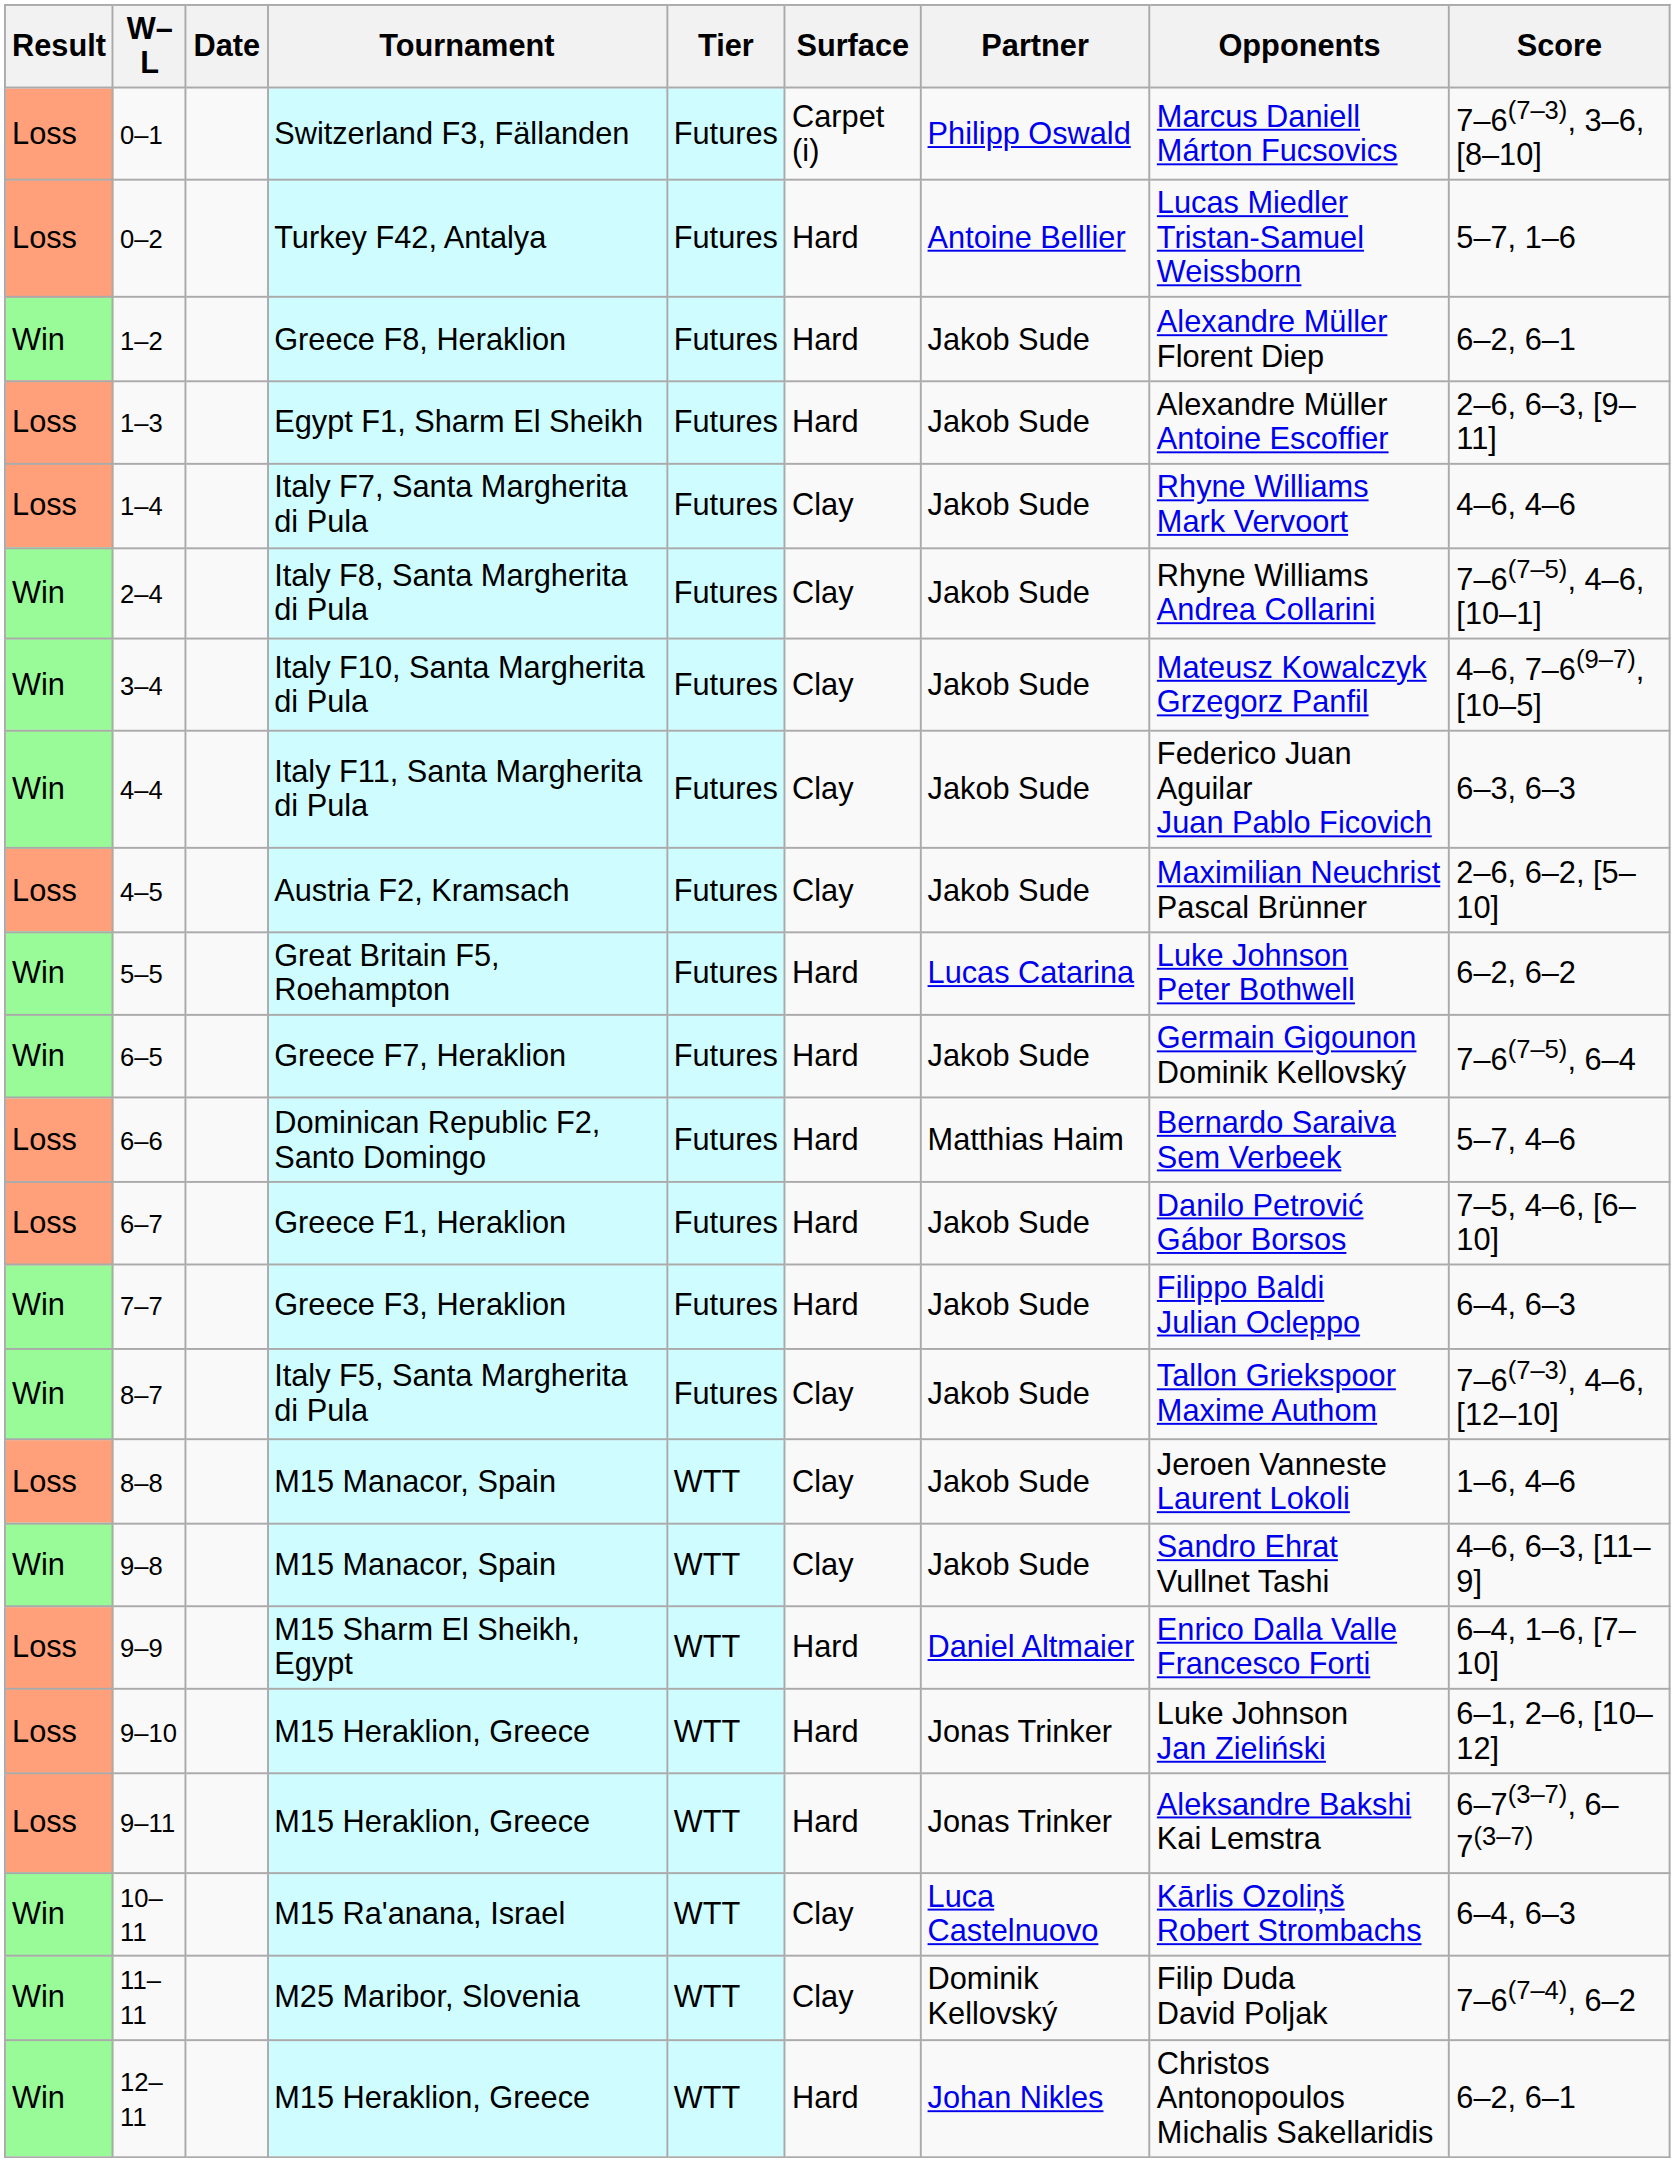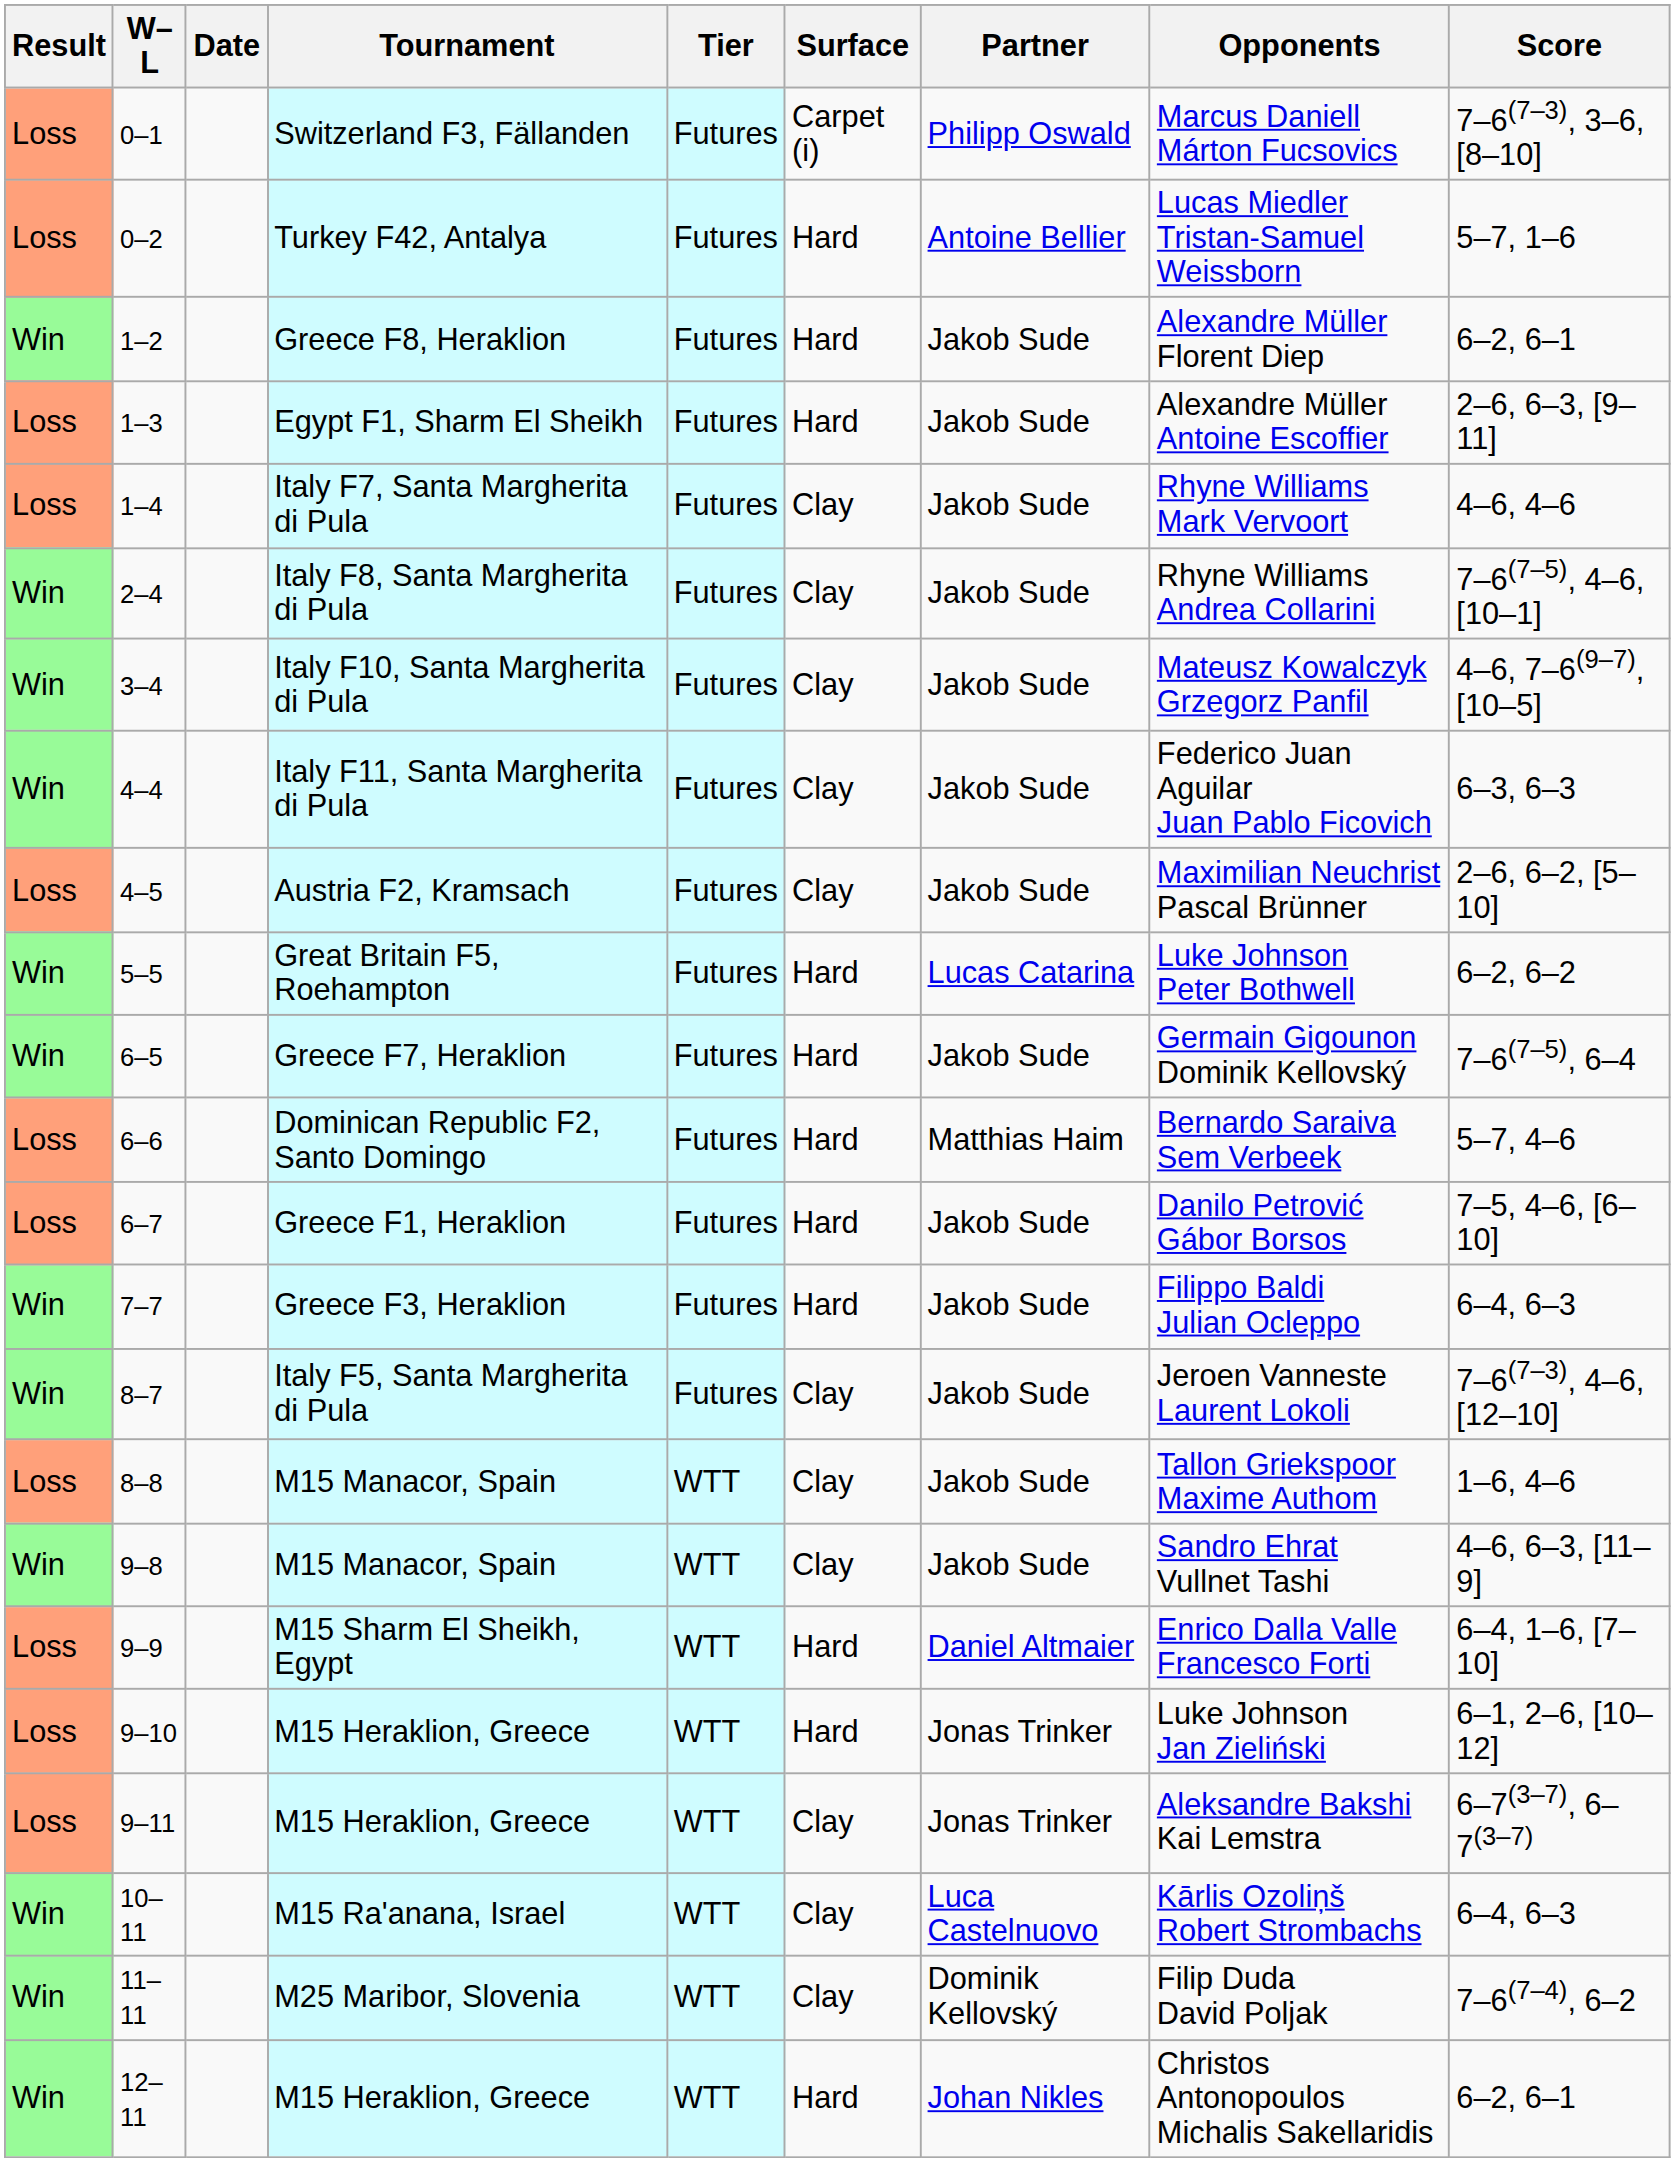 <table class="sortable wikitable nowrap">
 <tr>
 <th>Result</th>
 <th class="unsortable">W–L</th>
 <th>Date</th>
 <th>Tournament</th>
 <th>Tier</th>
 <th>Surface</th>
 <th>Partner</th>
 <th>Opponents</th>
 <th class="unsortable">Score</th>
 </tr>
 <tr>
 <td bgcolor=FFA07A>Loss</td>
 <td><small>0–1</small></td>
 <td></td>
 <td style="background:#cffcff;">Switzerland F3, Fällanden</td>
 <td style="background:#cffcff;">Futures</td>
 <td>Carpet (i)</td>
 <td> <a href='#'>Philipp Oswald</a></td>
 <td> <a href='#'>Marcus Daniell</a> <br> <a href='#'>Márton Fucsovics</a></td>
 <td>7–6<sup>(7–3)</sup>, 3–6, [8–10]</td>
 </tr>
 <tr>
 <td bgcolor=FFA07A>Loss</td>
 <td><small>0–2</small></td>
 <td></td>
 <td style="background:#cffcff;">Turkey F42, Antalya</td>
 <td style="background:#cffcff;">Futures</td>
 <td>Hard</td>
 <td> <a href='#'>Antoine Bellier</a></td>
 <td> <a href='#'>Lucas Miedler</a> <br> <a href='#'>Tristan-Samuel Weissborn</a></td>
 <td>5–7, 1–6</td>
 </tr>
 <tr>
 <td bgcolor=98FB98>Win</td>
 <td><small>1–2</small></td>
 <td></td>
 <td style="background:#cffcff;">Greece F8, Heraklion</td>
 <td style="background:#cffcff;">Futures</td>
 <td>Hard</td>
 <td> Jakob Sude</td>
 <td> <a href='#'>Alexandre Müller</a> <br> Florent Diep</td>
 <td>6–2, 6–1</td>
 </tr>
 <tr>
 <td bgcolor=FFA07A>Loss</td>
 <td><small>1–3</small></td>
 <td></td>
 <td style="background:#cffcff;">Egypt F1, Sharm El Sheikh</td>
 <td style="background:#cffcff;">Futures</td>
 <td>Hard</td>
 <td> Jakob Sude</td>
 <td> Alexandre Müller <br> <a href='#'>Antoine Escoffier</a></td>
 <td>2–6, 6–3, [9–11]</td>
 </tr>
 <tr>
 <td bgcolor=FFA07A>Loss</td>
 <td><small>1–4</small></td>
 <td></td>
 <td style="background:#cffcff;">Italy F7, Santa Margherita di Pula</td>
 <td style="background:#cffcff;">Futures</td>
 <td>Clay</td>
 <td> Jakob Sude</td>
 <td> <a href='#'>Rhyne Williams</a> <br> <a href='#'>Mark Vervoort</a></td>
 <td>4–6, 4–6</td>
 </tr>
 <tr>
 <td bgcolor=98FB98>Win</td>
 <td><small>2–4</small></td>
 <td></td>
 <td style="background:#cffcff;">Italy F8, Santa Margherita di Pula</td>
 <td style="background:#cffcff;">Futures</td>
 <td>Clay</td>
 <td> Jakob Sude</td>
 <td> Rhyne Williams <br> <a href='#'>Andrea Collarini</a></td>
 <td>7–6<sup>(7–5)</sup>, 4–6, [10–1]</td>
 </tr>
 <tr>
 <td bgcolor=98FB98>Win</td>
 <td><small>3–4</small></td>
 <td></td>
 <td style="background:#cffcff;">Italy F10, Santa Margherita di Pula</td>
 <td style="background:#cffcff;">Futures</td>
 <td>Clay</td>
 <td> Jakob Sude</td>
 <td> <a href='#'>Mateusz Kowalczyk</a> <br> <a href='#'>Grzegorz Panfil</a></td>
 <td>4–6, 7–6<sup>(9–7)</sup>, [10–5]</td>
 </tr>
 <tr>
 <td bgcolor=98FB98>Win</td>
 <td><small>4–4</small></td>
 <td></td>
 <td style="background:#cffcff;">Italy F11, Santa Margherita di Pula</td>
 <td style="background:#cffcff;">Futures</td>
 <td>Clay</td>
 <td> Jakob Sude</td>
 <td> Federico Juan Aguilar <br> <a href='#'>Juan Pablo Ficovich</a></td>
 <td>6–3, 6–3</td>
 </tr>
 <tr>
 <td bgcolor=FFA07A>Loss</td>
 <td><small>4–5</small></td>
 <td></td>
 <td style="background:#cffcff;">Austria F2, Kramsach</td>
 <td style="background:#cffcff;">Futures</td>
 <td>Clay</td>
 <td> Jakob Sude</td>
 <td> <a href='#'>Maximilian Neuchrist</a> <br> Pascal Brünner</td>
 <td>2–6, 6–2, [5–10]</td>
 </tr>
 <tr>
 <td bgcolor=98FB98>Win</td>
 <td><small>5–5</small></td>
 <td></td>
 <td style="background:#cffcff;">Great Britain F5, Roehampton</td>
 <td style="background:#cffcff;">Futures</td>
 <td>Hard</td>
 <td> <a href='#'>Lucas Catarina</a></td>
 <td> <a href='#'>Luke Johnson</a> <br> <a href='#'>Peter Bothwell</a></td>
 <td>6–2, 6–2</td>
 </tr>
 <tr>
 <td bgcolor=98FB98>Win</td>
 <td><small>6–5</small></td>
 <td></td>
 <td style="background:#cffcff;">Greece F7, Heraklion</td>
 <td style="background:#cffcff;">Futures</td>
 <td>Hard</td>
 <td> Jakob Sude</td>
 <td> <a href='#'>Germain Gigounon</a> <br> Dominik Kellovský</td>
 <td>7–6<sup>(7–5)</sup>, 6–4</td>
 </tr>
 <tr>
 <td bgcolor=FFA07A>Loss</td>
 <td><small>6–6</small></td>
 <td></td>
 <td style="background:#cffcff;">Dominican Republic F2, Santo Domingo</td>
 <td style="background:#cffcff;">Futures</td>
 <td>Hard</td>
 <td> Matthias Haim</td>
 <td> <a href='#'>Bernardo Saraiva</a> <br> <a href='#'>Sem Verbeek</a></td>
 <td>5–7, 4–6</td>
 </tr>
 <tr>
 <td bgcolor=FFA07A>Loss</td>
 <td><small>6–7</small></td>
 <td></td>
 <td style="background:#cffcff;">Greece F1, Heraklion</td>
 <td style="background:#cffcff;">Futures</td>
 <td>Hard</td>
 <td> Jakob Sude</td>
 <td> <a href='#'>Danilo Petrović</a> <br> <a href='#'>Gábor Borsos</a></td>
 <td>7–5, 4–6, [6–10]</td>
 </tr>
 <tr>
 <td bgcolor=98FB98>Win</td>
 <td><small>7–7</small></td>
 <td></td>
 <td style="background:#cffcff;">Greece F3, Heraklion</td>
 <td style="background:#cffcff;">Futures</td>
 <td>Hard</td>
 <td> Jakob Sude</td>
 <td> <a href='#'>Filippo Baldi</a> <br> <a href='#'>Julian Ocleppo</a></td>
 <td>6–4, 6–3</td>
 </tr>
 <tr>
 <td bgcolor=98FB98>Win</td>
 <td><small>8–7</small></td>
 <td></td>
 <td style="background:#cffcff;">Italy F5, Santa Margherita di Pula</td>
 <td style="background:#cffcff;">Futures</td>
 <td>Clay</td>
 <td> Jakob Sude</td>
-<td> <a href='#'>Tallon Griekspoor</a> <br> <a href='#'>Maxime Authom</a></td>
+<td> Jeroen Vanneste <br> <a href='#'>Laurent Lokoli</a></td>
 <td>7–6<sup>(7–3)</sup>, 4–6, [12–10]</td>
 </tr>
 <tr>
 <td bgcolor=FFA07A>Loss</td>
 <td><small>8–8</small></td>
 <td></td>
 <td style="background:#cffcff;">M15 Manacor, Spain</td>
 <td style="background:#cffcff;">WTT</td>
 <td>Clay</td>
 <td> Jakob Sude</td>
-<td> Jeroen Vanneste <br> <a href='#'>Laurent Lokoli</a></td>
+<td> <a href='#'>Tallon Griekspoor</a> <br> <a href='#'>Maxime Authom</a></td>
 <td>1–6, 4–6</td>
 </tr>
 <tr>
 <td bgcolor=98FB98>Win</td>
 <td><small>9–8</small></td>
 <td></td>
 <td style="background:#cffcff;">M15 Manacor, Spain</td>
 <td style="background:#cffcff;">WTT</td>
 <td>Clay</td>
 <td> Jakob Sude</td>
 <td> <a href='#'>Sandro Ehrat</a> <br> Vullnet Tashi</td>
 <td>4–6, 6–3, [11–9]</td>
 </tr>
 <tr>
 <td bgcolor=FFA07A>Loss</td>
 <td><small>9–9</small></td>
 <td></td>
 <td style="background:#cffcff;">M15 Sharm El Sheikh, Egypt</td>
 <td style="background:#cffcff;">WTT</td>
 <td>Hard</td>
 <td> <a href='#'>Daniel Altmaier</a></td>
 <td> <a href='#'>Enrico Dalla Valle</a> <br> <a href='#'>Francesco Forti</a></td>
 <td>6–4, 1–6, [7–10]</td>
 </tr>
 <tr>
 <td bgcolor=FFA07A>Loss</td>
 <td><small>9–10</small></td>
 <td></td>
 <td style="background:#cffcff;">M15 Heraklion, Greece</td>
 <td style="background:#cffcff;">WTT</td>
 <td>Hard</td>
 <td> Jonas Trinker</td>
 <td> Luke Johnson <br> <a href='#'>Jan Zieliński</a></td>
 <td>6–1, 2–6, [10–12]</td>
 </tr>
 <tr>
 <td bgcolor=FFA07A>Loss</td>
 <td><small>9–11</small></td>
 <td></td>
 <td style="background:#cffcff;">M15 Heraklion, Greece</td>
 <td style="background:#cffcff;">WTT</td>
-<td>Hard</td>
+<td>Clay</td>
 <td> Jonas Trinker</td>
 <td> <a href='#'>Aleksandre Bakshi</a> <br> Kai Lemstra</td>
 <td>6–7<sup>(3–7)</sup>, 6–7<sup>(3–7)</sup></td>
 </tr>
 <tr>
 <td bgcolor=98FB98>Win</td>
 <td><small>10–11</small></td>
 <td></td>
 <td style="background:#cffcff;">M15 Ra'anana, Israel</td>
 <td style="background:#cffcff;">WTT</td>
 <td>Clay</td>
 <td> <a href='#'>Luca Castelnuovo</a></td>
 <td> <a href='#'>Kārlis Ozoliņš</a> <br> <a href='#'>Robert Strombachs</a></td>
 <td>6–4, 6–3</td>
 </tr>
 <tr>
 <td bgcolor=98FB98>Win</td>
 <td><small>11–11</small></td>
 <td></td>
 <td style="background:#cffcff;">M25 Maribor, Slovenia</td>
 <td style="background:#cffcff;">WTT</td>
 <td>Clay</td>
 <td> Dominik Kellovský</td>
 <td> Filip Duda <br> David Poljak</td>
 <td>7–6<sup>(7–4)</sup>, 6–2</td>
 </tr>
 <tr>
 <td bgcolor=98FB98>Win</td>
 <td><small>12–11</small></td>
 <td></td>
 <td style="background:#cffcff;">M15 Heraklion, Greece</td>
 <td style="background:#cffcff;">WTT</td>
 <td>Hard</td>
 <td> <a href='#'>Johan Nikles</a></td>
 <td> Christos Antonopoulos <br> Michalis Sakellaridis</td>
 <td>6–2, 6–1</td>
 </tr>
 </table>
